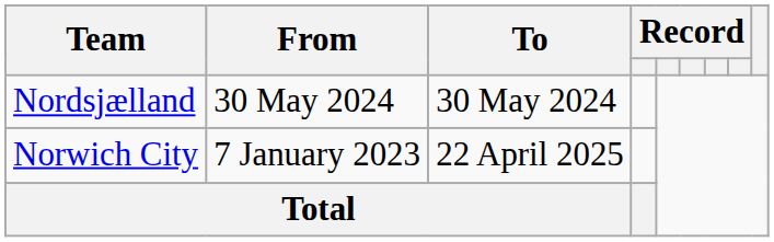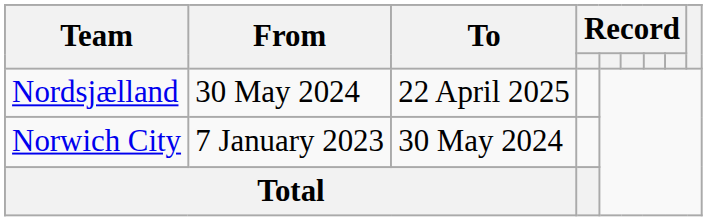 <table class="wikitable" style="text-align: center;">
 <tr>
 <th rowspan="2">Team</th>
 <th rowspan="2">From</th>
 <th rowspan="2">To</th>
 <th colspan="5">Record</th>
 <th rowspan="2"></th>
 </tr>
 <tr>
 <th></th>
 <th></th>
 <th></th>
 <th></th>
 <th></th>
 </tr>
 <tr>
 <td align="left"><a href='#'>Nordsjælland</a></td>
 <td align="left">30 May 2024</td>
-<td align="left">30 May 2024<br></td>
+<td align="left">22 April 2025<br></td>
 <td></td>
 </tr>
 <tr>
 <td align="left"><a href='#'>Norwich City</a></td>
 <td align="left">7 January 2023</td>
-<td align="left">22 April 2025<br></td>
+<td align="left">30 May 2024<br></td>
 <td></td>
 </tr>
 <tr>
 <th colspan="3">Total<br></th>
 <th></th>
 </tr>
 </table>
